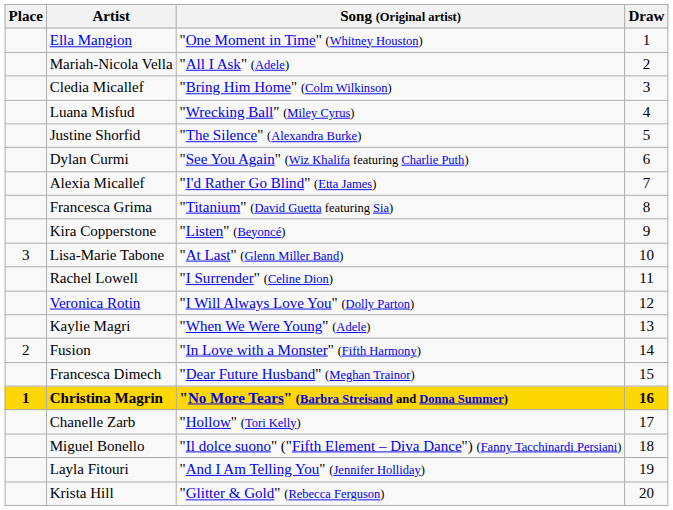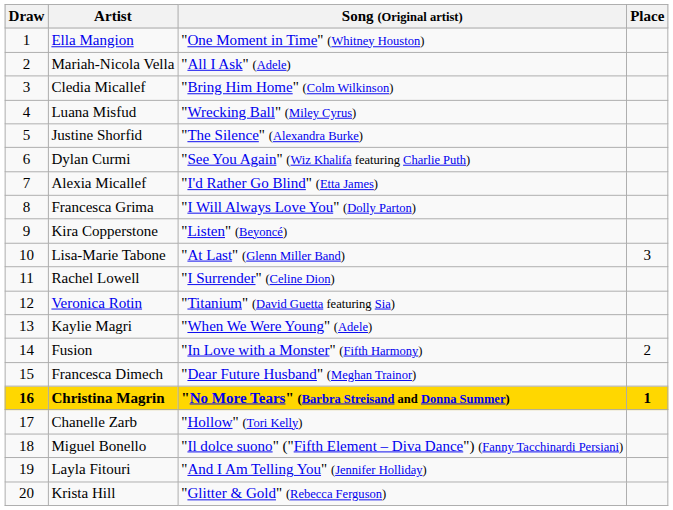 <table class="sortable wikitable" style="margin: 1em auto 1em auto; text-align:center">
 <tr style="background:#ccc;">
-<th>Place</th>
+<th>Draw</th>
 <th>Artist</th>
 <th>Song <small>(Original artist)</small></th>
-<th>Draw</th>
+<th>Place</th>
 </tr>
 <tr>
-<td></td>
+<td>1</td>
 <td align=left><a href='#'>Ella Mangion</a></td>
 <td align=left>"<a href='#'>One Moment in Time</a>" <small>(<a href='#'>Whitney Houston</a>)</small></td>
+<td></td>
+</tr>
+<tr>
+<td>2</td>
+<td align=left>Mariah-Nicola Vella</td>
+<td align=left>"<a href='#'>All I Ask</a>" <small>(<a href='#'>Adele</a>)</small></td>
+<td></td>
+</tr>
+<tr>
+<td>3</td>
+<td align=left>Cledia Micallef</td>
+<td align=left>"<a href='#'>Bring Him Home</a>" <small>(<a href='#'>Colm Wilkinson</a>)</small></td>
+<td></td>
+</tr>
+<tr>
+<td>4</td>
+<td align=left>Luana Misfud</td>
+<td align=left>"<a href='#'>Wrecking Ball</a>" <small>(<a href='#'>Miley Cyrus</a>)</small></td>
+<td></td>
+</tr>
+<tr>
+<td>5</td>
+<td align=left>Justine Shorfid</td>
+<td align=left>"<a href='#'>The Silence</a>" <small>(<a href='#'>Alexandra Burke</a>)</small></td>
+<td></td>
+</tr>
+<tr>
+<td>6</td>
+<td align=left>Dylan Curmi</td>
+<td align=left>"<a href='#'>See You Again</a>" <small>(<a href='#'>Wiz Khalifa</a> featuring <a href='#'>Charlie Puth</a>)</small></td>
+<td></td>
+</tr>
+<tr>
+<td>7</td>
+<td align=left>Alexia Micallef</td>
+<td align=left>"<a href='#'>I'd Rather Go Blind</a>" <small>(<a href='#'>Etta James</a>)</small></td>
+<td></td>
+</tr>
+<tr>
+<td>8</td>
+<td align=left>Francesca Grima</td>
+<td align=left>"<a href='#'>I Will Always Love You</a>" <small>(<a href='#'>Dolly Parton</a>)</small></td>
+<td></td>
+</tr>
+<tr>
+<td>9</td>
+<td align=left>Kira Copperstone</td>
+<td align=left>"<a href='#'>Listen</a>" <small>(<a href='#'>Beyoncé</a>)</small></td>
+<td></td>
+</tr>
+<tr>
+<td>10</td>
+<td align=left>Lisa-Marie Tabone</td>
+<td align=left>"<a href='#'>At Last</a>" <small>(<a href='#'>Glenn Miller Band</a>)</small></td>
+<td>3</td>
+</tr>
+<tr>
+<td>11</td>
+<td align=left>Rachel Lowell</td>
+<td align=left>"<a href='#'>I Surrender</a>" <small>(<a href='#'>Celine Dion</a>)</small></td>
+<td></td>
+</tr>
+<tr>
+<td>12</td>
+<td align=left><a href='#'>Veronica Rotin</a></td>
+<td align=left>"<a href='#'>Titanium</a>" <small>(<a href='#'>David Guetta</a> featuring <a href='#'>Sia</a>)</small></td>
+<td></td>
+</tr>
+<tr>
+<td>13</td>
+<td align=left>Kaylie Magri</td>
+<td align=left>"<a href='#'>When We Were Young</a>" <small>(<a href='#'>Adele</a>)</small></td>
+<td></td>
+</tr>
+<tr>
+<td>14</td>
+<td align=left>Fusion</td>
+<td align=left>"<a href='#'>In Love with a Monster</a>" <small>(<a href='#'>Fifth Harmony</a>)</small></td>
+<td>2</td>
+</tr>
+<tr>
+<td>15</td>
+<td align=left>Francesca Dimech</td>
+<td align=left>"<a href='#'>Dear Future Husband</a>" <small>(<a href='#'>Meghan Trainor</a>)</small></td>
+<td></td>
+</tr>
+<tr style="font-weight:bold;background:gold;">
+<td>16</td>
+<td align=left>Christina Magrin</td>
+<td align=left>"<a href='#'>No More Tears</a>" <small>(<a href='#'>Barbra Streisand</a> and <a href='#'>Donna Summer</a>)</small></td>
 <td>1</td>
 </tr>
 <tr>
+<td>17</td>
+<td align=left>Chanelle Zarb</td>
+<td align=left>"<a href='#'>Hollow</a>" <small>(<a href='#'>Tori Kelly</a>)</small></td>
 <td></td>
-<td align=left>Mariah-Nicola Vella</td>
-<td align=left>"<a href='#'>All I Ask</a>" <small>(<a href='#'>Adele</a>)</small></td>
-<td>2</td>
 </tr>
 <tr>
+<td>18</td>
+<td align=left>Miguel Bonello</td>
+<td align=left>"<a href='#'>Il dolce suono</a>" ("<a href='#'>Fifth Element – Diva Dance</a>") <small>(<a href='#'>Fanny Tacchinardi Persiani</a>)</small></td>
 <td></td>
-<td align=left>Cledia Micallef</td>
-<td align=left>"<a href='#'>Bring Him Home</a>" <small>(<a href='#'>Colm Wilkinson</a>)</small></td>
-<td>3</td>
 </tr>
 <tr>
+<td>19</td>
+<td align=left>Layla Fitouri</td>
+<td align=left>"<a href='#'>And I Am Telling You</a>" <small>(<a href='#'>Jennifer Holliday</a>)</small></td>
 <td></td>
-<td align=left>Luana Misfud</td>
-<td align=left>"<a href='#'>Wrecking Ball</a>" <small>(<a href='#'>Miley Cyrus</a>)</small></td>
-<td>4</td>
 </tr>
 <tr>
-<td></td>
-<td align=left>Justine Shorfid</td>
-<td align=left>"<a href='#'>The Silence</a>" <small>(<a href='#'>Alexandra Burke</a>)</small></td>
-<td>5</td>
-</tr>
-<tr>
-<td></td>
-<td align=left>Dylan Curmi</td>
-<td align=left>"<a href='#'>See You Again</a>" <small>(<a href='#'>Wiz Khalifa</a> featuring <a href='#'>Charlie Puth</a>)</small></td>
-<td>6</td>
-</tr>
-<tr>
-<td></td>
-<td align=left>Alexia Micallef</td>
-<td align=left>"<a href='#'>I'd Rather Go Blind</a>" <small>(<a href='#'>Etta James</a>)</small></td>
-<td>7</td>
-</tr>
-<tr>
-<td></td>
-<td align=left>Francesca Grima</td>
-<td align=left>"<a href='#'>Titanium</a>" <small>(<a href='#'>David Guetta</a> featuring <a href='#'>Sia</a>)</small></td>
-<td>8</td>
-</tr>
-<tr>
-<td></td>
-<td align=left>Kira Copperstone</td>
-<td align=left>"<a href='#'>Listen</a>" <small>(<a href='#'>Beyoncé</a>)</small></td>
-<td>9</td>
-</tr>
-<tr>
-<td>3</td>
-<td align=left>Lisa-Marie Tabone</td>
-<td align=left>"<a href='#'>At Last</a>" <small>(<a href='#'>Glenn Miller Band</a>)</small></td>
-<td>10</td>
-</tr>
-<tr>
-<td></td>
-<td align=left>Rachel Lowell</td>
-<td align=left>"<a href='#'>I Surrender</a>" <small>(<a href='#'>Celine Dion</a>)</small></td>
-<td>11</td>
-</tr>
-<tr>
-<td></td>
-<td align=left><a href='#'>Veronica Rotin</a></td>
-<td align=left>"<a href='#'>I Will Always Love You</a>" <small>(<a href='#'>Dolly Parton</a>)</small></td>
-<td>12</td>
-</tr>
-<tr>
-<td></td>
-<td align=left>Kaylie Magri</td>
-<td align=left>"<a href='#'>When We Were Young</a>" <small>(<a href='#'>Adele</a>)</small></td>
-<td>13</td>
-</tr>
-<tr>
-<td>2</td>
-<td align=left>Fusion</td>
-<td align=left>"<a href='#'>In Love with a Monster</a>" <small>(<a href='#'>Fifth Harmony</a>)</small></td>
-<td>14</td>
-</tr>
-<tr>
-<td></td>
-<td align=left>Francesca Dimech</td>
-<td align=left>"<a href='#'>Dear Future Husband</a>" <small>(<a href='#'>Meghan Trainor</a>)</small></td>
-<td>15</td>
-</tr>
-<tr style="font-weight:bold;background:gold;">
-<td>1</td>
-<td align=left>Christina Magrin</td>
-<td align=left>"<a href='#'>No More Tears</a>" <small>(<a href='#'>Barbra Streisand</a> and <a href='#'>Donna Summer</a>)</small></td>
-<td>16</td>
-</tr>
-<tr>
-<td></td>
-<td align=left>Chanelle Zarb</td>
-<td align=left>"<a href='#'>Hollow</a>" <small>(<a href='#'>Tori Kelly</a>)</small></td>
-<td>17</td>
-</tr>
-<tr>
-<td></td>
-<td align=left>Miguel Bonello</td>
-<td align=left>"<a href='#'>Il dolce suono</a>" ("<a href='#'>Fifth Element – Diva Dance</a>") <small>(<a href='#'>Fanny Tacchinardi Persiani</a>)</small></td>
-<td>18</td>
-</tr>
-<tr>
-<td></td>
-<td align=left>Layla Fitouri</td>
-<td align=left>"<a href='#'>And I Am Telling You</a>" <small>(<a href='#'>Jennifer Holliday</a>)</small></td>
-<td>19</td>
-</tr>
-<tr>
-<td></td>
+<td>20</td>
 <td align=left>Krista Hill</td>
 <td align=left>"<a href='#'>Glitter & Gold</a>" <small>(<a href='#'>Rebecca Ferguson</a>)</small></td>
-<td>20</td>
+<td></td>
 </tr>
 </table>
